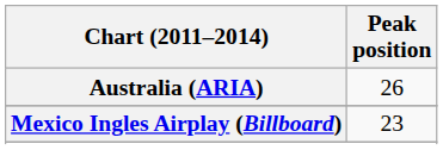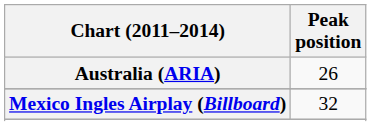 <table class="wikitable sortable plainrowheaders" style="text-align:center;">
 <tr>
 <th>Chart (2011–2014)</th>
 <th>Peak<br>position</th>
 </tr>
 <tr>
 <th scope="row">Australia (<a href='#'>ARIA</a>)</th>
 <td>26</td>
 </tr>
 <tr>
 </tr>
 <tr>
 </tr>
 <tr>
 </tr>
 <tr>
 </tr>
 <tr>
 </tr>
 <tr>
 </tr>
 <tr>
 </tr>
 <tr>
 </tr>
 <tr>
 </tr>
 <tr>
 <th scope="row"><a href='#'>Mexico Ingles Airplay</a> (<em><a href='#'>Billboard</a></em>)</th>
-<td>23</td>
+<td>32</td>
 </tr>
 <tr>
 </tr>
 <tr>
 </tr>
 <tr>
 </tr>
 <tr>
 </tr>
 <tr>
 </tr>
 <tr>
 </tr>
 <tr>
 </tr>
 <tr>
 </tr>
 <tr>
 </tr>
 <tr>
 </tr>
 <tr>
 </tr>
 <tr>
 </tr>
 <tr>
 </tr>
 <tr>
 </tr>
 <tr>
 </tr>
 </table>
